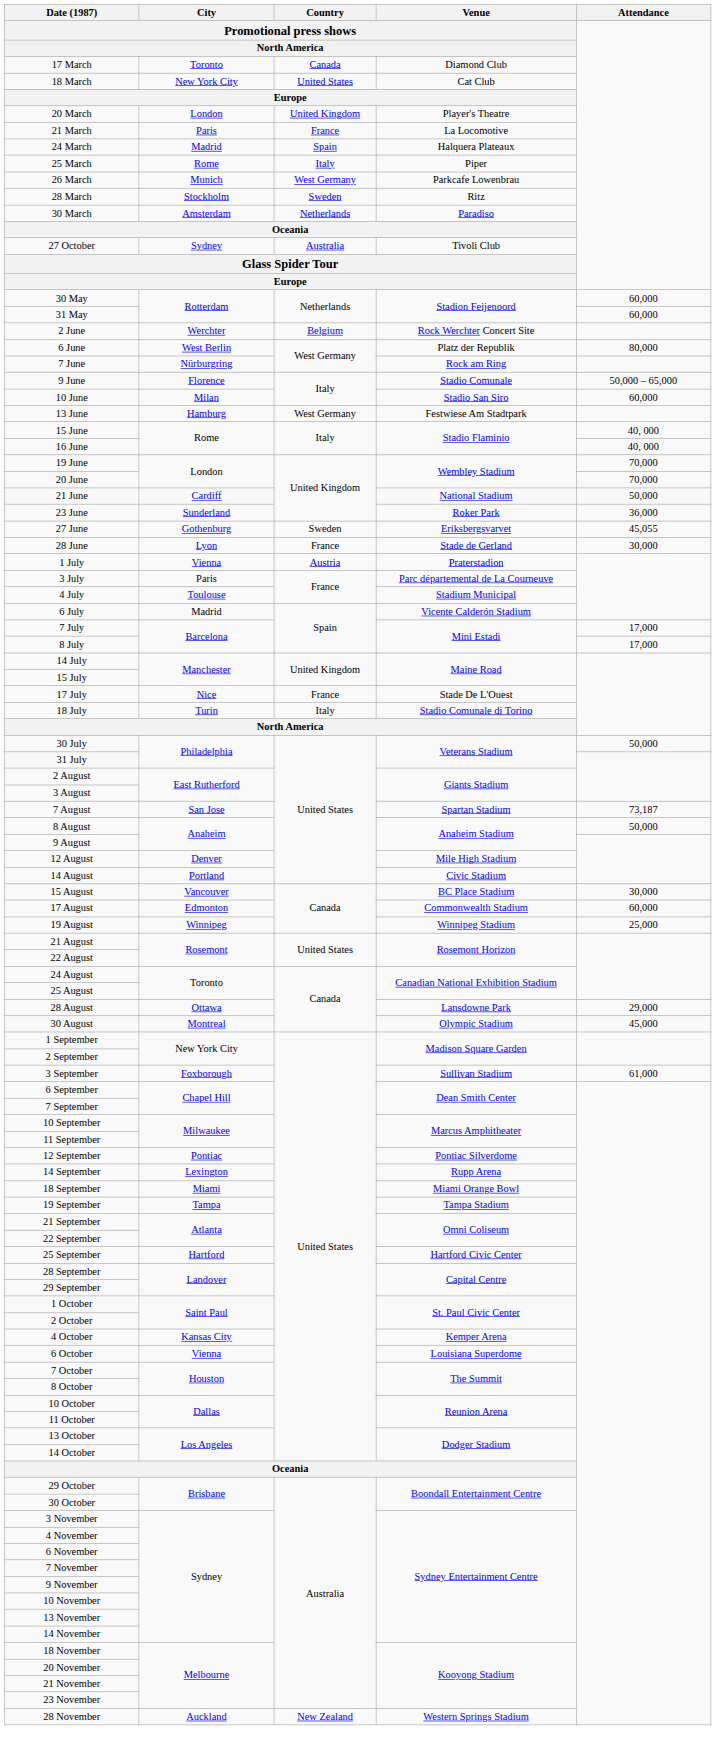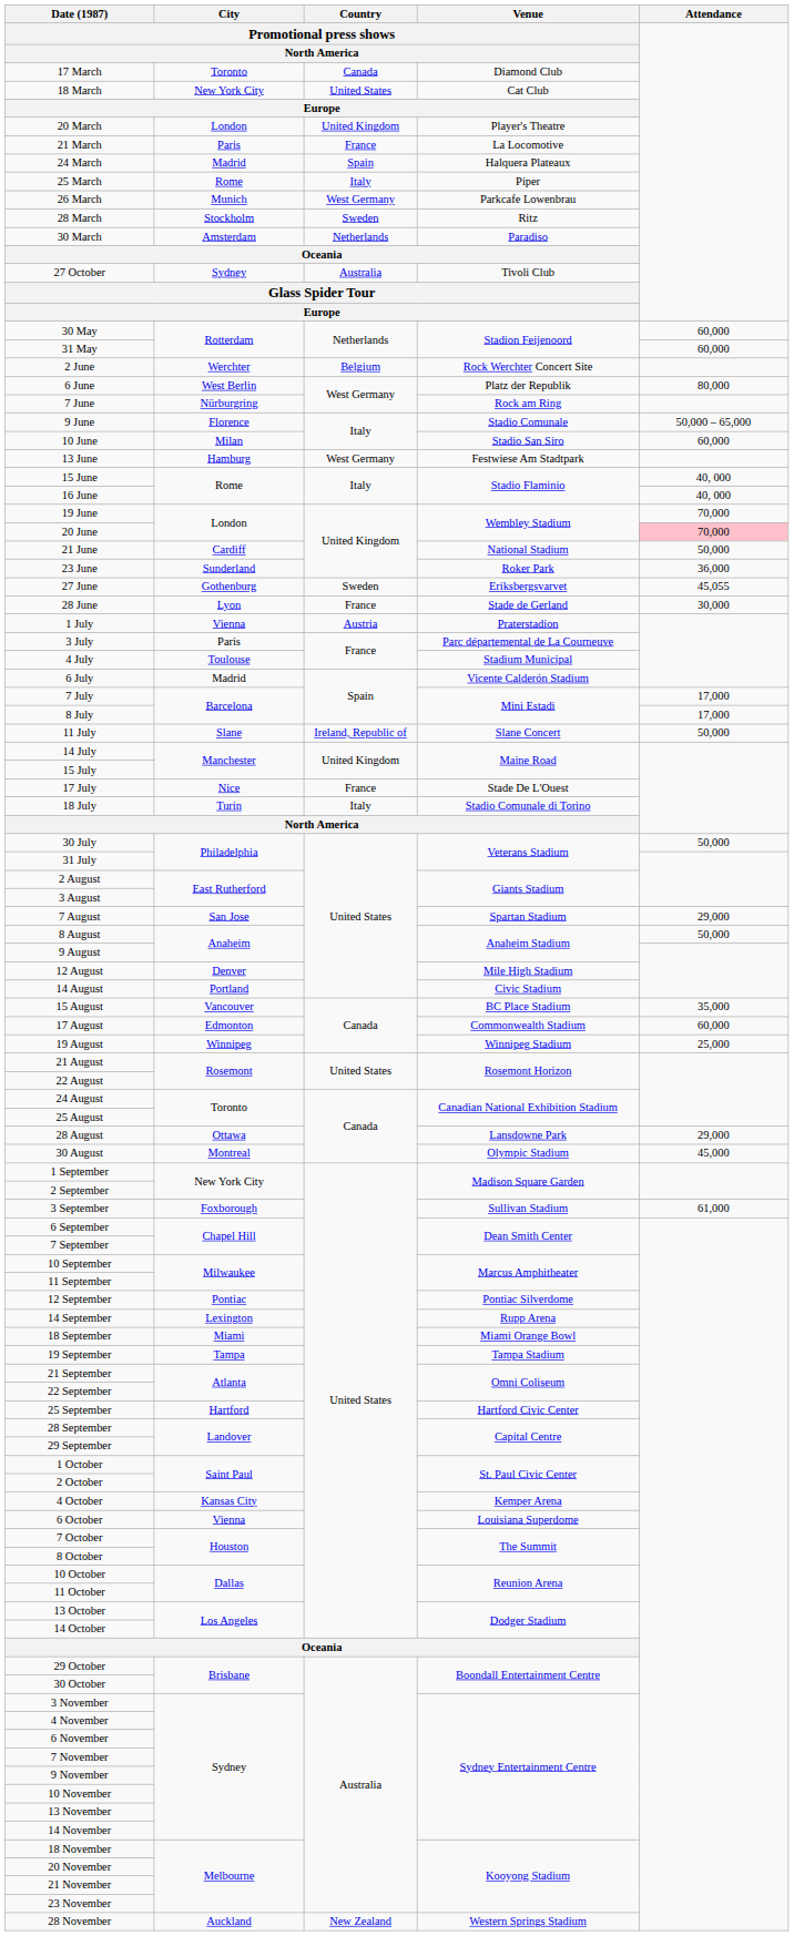 <table class="wikitable" style="text-align:center;">
 <tr>
 <th width="200">Date (1987)</th>
 <th width="200">City</th>
 <th width="150">Country</th>
 <th width="300">Venue</th>
 <th width="200">Attendance</th>
 </tr>
 <tr>
 <th colspan="4"><big>Promotional press shows</big></th>
 </tr>
 <tr>
 <th colspan="4"><strong>North America</strong></th>
 </tr>
 <tr>
 <td>17 March</td>
 <td><a href='#'>Toronto</a></td>
 <td><a href='#'>Canada</a></td>
 <td>Diamond Club</td>
 </tr>
 <tr>
 <td>18 March</td>
 <td><a href='#'>New York City</a></td>
 <td><a href='#'>United States</a></td>
 <td>Cat Club</td>
 </tr>
 <tr>
 <th colspan="4"><strong>Europe</strong></th>
 </tr>
 <tr>
 <td>20 March</td>
 <td><a href='#'>London</a></td>
 <td><a href='#'>United Kingdom</a></td>
 <td>Player's Theatre</td>
 </tr>
 <tr>
 <td>21 March</td>
 <td><a href='#'>Paris</a></td>
 <td><a href='#'>France</a></td>
 <td>La Locomotive</td>
 </tr>
 <tr>
 <td>24 March</td>
 <td><a href='#'>Madrid</a></td>
 <td><a href='#'>Spain</a></td>
 <td>Halquera Plateaux</td>
 </tr>
 <tr>
 <td>25 March</td>
 <td><a href='#'>Rome</a></td>
 <td><a href='#'>Italy</a></td>
 <td>Piper</td>
 </tr>
 <tr>
 <td>26 March</td>
 <td><a href='#'>Munich</a></td>
 <td><a href='#'>West Germany</a></td>
 <td>Parkcafe Lowenbrau</td>
 </tr>
 <tr>
 <td>28 March</td>
 <td><a href='#'>Stockholm</a></td>
 <td><a href='#'>Sweden</a></td>
 <td>Ritz</td>
 </tr>
 <tr>
 <td>30 March</td>
 <td><a href='#'>Amsterdam</a></td>
 <td><a href='#'>Netherlands</a></td>
 <td><a href='#'>Paradiso</a></td>
 </tr>
 <tr>
 <th colspan="4"><strong>Oceania</strong></th>
 </tr>
 <tr>
 <td>27 October</td>
 <td><a href='#'>Sydney</a></td>
 <td><a href='#'>Australia</a></td>
 <td>Tivoli Club</td>
 </tr>
 <tr>
 <th colspan="4"><big><strong>Glass Spider Tour</strong></big></th>
 </tr>
 <tr>
 <th colspan="4">Europe</th>
 </tr>
 <tr>
 <td>30 May</td>
 <td rowspan="2"><a href='#'>Rotterdam</a></td>
 <td rowspan="2">Netherlands</td>
 <td rowspan="2"><a href='#'>Stadion Feijenoord</a></td>
 <td>60,000</td>
 </tr>
 <tr>
 <td>31 May</td>
 <td>60,000</td>
 </tr>
 <tr>
 <td>2 June</td>
 <td><a href='#'>Werchter</a></td>
 <td><a href='#'>Belgium</a></td>
 <td><a href='#'>Rock Werchter</a> Concert Site</td>
 </tr>
 <tr>
 <td>6 June</td>
 <td><a href='#'>West Berlin</a></td>
 <td rowspan="2">West Germany</td>
 <td>Platz der Republik</td>
 <td>80,000</td>
 </tr>
 <tr>
 <td>7 June</td>
 <td><a href='#'>Nürburgring</a></td>
 <td><a href='#'>Rock am Ring</a></td>
 </tr>
 <tr>
 <td>9 June</td>
 <td><a href='#'>Florence</a></td>
 <td rowspan="2">Italy</td>
 <td><a href='#'>Stadio Comunale</a></td>
 <td>50,000 – 65,000</td>
 </tr>
 <tr>
 <td>10 June</td>
 <td><a href='#'>Milan</a></td>
 <td><a href='#'>Stadio San Siro</a></td>
 <td>60,000</td>
 </tr>
 <tr>
 <td>13 June</td>
 <td><a href='#'>Hamburg</a></td>
 <td>West Germany</td>
 <td>Festwiese Am Stadtpark</td>
 </tr>
 <tr>
 <td>15 June</td>
 <td rowspan="2">Rome</td>
 <td rowspan="2">Italy</td>
 <td rowspan="2"><a href='#'>Stadio Flaminio</a></td>
 <td>40, 000</td>
 </tr>
 <tr>
 <td>16 June</td>
 <td>40, 000</td>
 </tr>
 <tr>
 <td>19 June</td>
 <td rowspan="2">London</td>
 <td rowspan="4">United Kingdom</td>
 <td rowspan="2"><a href='#'>Wembley Stadium</a></td>
 <td>70,000</td>
 </tr>
 <tr>
 <td>20 June</td>
-<td>70,000</td>
+<td style="background: pink;">70,000</td>
 </tr>
 <tr>
 <td>21 June</td>
 <td><a href='#'>Cardiff</a></td>
 <td><a href='#'>National Stadium</a></td>
 <td>50,000</td>
 </tr>
 <tr>
 <td>23 June</td>
 <td><a href='#'>Sunderland</a></td>
 <td><a href='#'>Roker Park</a></td>
 <td>36,000</td>
 </tr>
 <tr>
 <td>27 June</td>
 <td><a href='#'>Gothenburg</a></td>
 <td>Sweden</td>
 <td><a href='#'>Eriksbergsvarvet</a></td>
 <td>45,055</td>
 </tr>
 <tr>
 <td>28 June</td>
 <td><a href='#'>Lyon</a></td>
 <td>France</td>
 <td><a href='#'>Stade de Gerland</a></td>
 <td>30,000</td>
 </tr>
 <tr>
 <td>1 July</td>
 <td><a href='#'>Vienna</a></td>
 <td><a href='#'>Austria</a></td>
 <td><a href='#'>Praterstadion</a></td>
 </tr>
 <tr>
 <td>3 July</td>
 <td>Paris</td>
 <td rowspan="2">France</td>
 <td><a href='#'>Parc départemental de La Courneuve</a></td>
 </tr>
 <tr>
 <td>4 July</td>
 <td><a href='#'>Toulouse</a></td>
 <td><a href='#'>Stadium Municipal</a></td>
 </tr>
 <tr>
 <td>6 July</td>
 <td>Madrid</td>
 <td rowspan="3">Spain</td>
 <td><a href='#'>Vicente Calderón Stadium</a></td>
 </tr>
 <tr>
 <td>7 July</td>
 <td rowspan="2"><a href='#'>Barcelona</a></td>
 <td rowspan="2"><a href='#'>Mini Estadi</a></td>
 <td>17,000</td>
 </tr>
 <tr>
 <td>8 July</td>
 <td>17,000</td>
 </tr>
 <tr>
+<td>11 July</td>
+<td><a href='#'>Slane</a></td>
+<td><a href='#'>Ireland, Republic of</a></td>
+<td><a href='#'>Slane Concert</a></td>
+<td>50,000</td>
+</tr>
+<tr>
 <td>14 July</td>
 <td rowspan="2"><a href='#'>Manchester</a></td>
 <td rowspan="2">United Kingdom</td>
 <td rowspan="2"><a href='#'>Maine Road</a></td>
 </tr>
 <tr>
 <td>15 July</td>
 </tr>
 <tr>
 <td>17 July</td>
 <td><a href='#'>Nice</a></td>
 <td>France</td>
 <td>Stade De L'Ouest</td>
 </tr>
 <tr>
 <td>18 July</td>
 <td><a href='#'>Turin</a></td>
 <td>Italy</td>
 <td><a href='#'>Stadio Comunale di Torino</a></td>
 </tr>
 <tr>
 <th colspan="4"><strong>North America</strong></th>
 </tr>
 <tr>
 <td>30 July</td>
 <td rowspan="2"><a href='#'>Philadelphia</a></td>
 <td rowspan="9">United States</td>
 <td rowspan="2"><a href='#'>Veterans Stadium</a></td>
 <td>50,000</td>
 </tr>
 <tr>
 <td>31 July</td>
 </tr>
 <tr>
 <td>2 August</td>
 <td rowspan="2"><a href='#'>East Rutherford</a></td>
 <td rowspan="2"><a href='#'>Giants Stadium</a></td>
 </tr>
 <tr>
 <td>3 August</td>
 </tr>
 <tr>
 <td>7 August</td>
 <td><a href='#'>San Jose</a></td>
 <td><a href='#'>Spartan Stadium</a></td>
-<td>73,187</td>
+<td>29,000</td>
 </tr>
 <tr>
 <td>8 August</td>
 <td rowspan="2"><a href='#'>Anaheim</a></td>
 <td rowspan="2"><a href='#'>Anaheim Stadium</a></td>
 <td>50,000</td>
 </tr>
 <tr>
 <td>9 August</td>
 </tr>
 <tr>
 <td>12 August</td>
 <td><a href='#'>Denver</a></td>
 <td><a href='#'>Mile High Stadium</a></td>
 </tr>
 <tr>
 <td>14 August</td>
 <td><a href='#'>Portland</a></td>
 <td><a href='#'>Civic Stadium</a></td>
 </tr>
 <tr>
 <td>15 August</td>
 <td><a href='#'>Vancouver</a></td>
 <td rowspan="3">Canada</td>
 <td><a href='#'>BC Place Stadium</a></td>
-<td>30,000</td>
+<td>35,000</td>
 </tr>
 <tr>
 <td>17 August</td>
 <td><a href='#'>Edmonton</a></td>
 <td><a href='#'>Commonwealth Stadium</a></td>
 <td>60,000</td>
 </tr>
 <tr>
 <td>19 August</td>
 <td><a href='#'>Winnipeg</a></td>
 <td><a href='#'>Winnipeg Stadium</a></td>
 <td>25,000</td>
 </tr>
 <tr>
 <td>21 August</td>
 <td rowspan="2"><a href='#'>Rosemont</a></td>
 <td rowspan="2">United States</td>
 <td rowspan="2"><a href='#'>Rosemont Horizon</a></td>
 </tr>
 <tr>
 <td>22 August</td>
 </tr>
 <tr>
 <td>24 August</td>
 <td rowspan="2">Toronto</td>
 <td rowspan="4">Canada</td>
 <td rowspan="2"><a href='#'>Canadian National Exhibition Stadium</a></td>
 </tr>
 <tr>
 <td>25 August</td>
 </tr>
 <tr>
 <td>28 August</td>
 <td><a href='#'>Ottawa</a></td>
 <td><a href='#'>Lansdowne Park</a></td>
 <td>29,000</td>
 </tr>
 <tr>
 <td>30 August</td>
 <td><a href='#'>Montreal</a></td>
 <td><a href='#'>Olympic Stadium</a></td>
 <td>45,000</td>
 </tr>
 <tr>
 <td>1 September</td>
 <td rowspan="2">New York City</td>
 <td rowspan="26">United States</td>
 <td rowspan="2"><a href='#'>Madison Square Garden</a></td>
 </tr>
 <tr>
 <td>2 September</td>
 </tr>
 <tr>
 <td>3 September</td>
 <td><a href='#'>Foxborough</a></td>
 <td><a href='#'>Sullivan Stadium</a></td>
 <td>61,000</td>
 </tr>
 <tr>
 <td>6 September</td>
 <td rowspan="2"><a href='#'>Chapel Hill</a></td>
 <td rowspan="2"><a href='#'>Dean Smith Center</a></td>
 </tr>
 <tr>
 <td>7 September</td>
 </tr>
 <tr>
 <td>10 September</td>
 <td rowspan="2"><a href='#'>Milwaukee</a></td>
 <td rowspan="2"><a href='#'>Marcus Amphitheater</a></td>
 </tr>
 <tr>
 <td>11 September</td>
 </tr>
 <tr>
 <td>12 September</td>
 <td><a href='#'>Pontiac</a></td>
 <td><a href='#'>Pontiac Silverdome</a></td>
 </tr>
 <tr>
 <td>14 September</td>
 <td><a href='#'>Lexington</a></td>
 <td><a href='#'>Rupp Arena</a></td>
 </tr>
 <tr>
 <td>18 September</td>
 <td><a href='#'>Miami</a></td>
 <td><a href='#'>Miami Orange Bowl</a></td>
 </tr>
 <tr>
 <td>19 September</td>
 <td><a href='#'>Tampa</a></td>
 <td><a href='#'>Tampa Stadium</a></td>
 </tr>
 <tr>
 <td>21 September</td>
 <td rowspan="2"><a href='#'>Atlanta</a></td>
 <td rowspan="2"><a href='#'>Omni Coliseum</a></td>
 </tr>
 <tr>
 <td>22 September</td>
 </tr>
 <tr>
 <td>25 September</td>
 <td><a href='#'>Hartford</a></td>
 <td><a href='#'>Hartford Civic Center</a></td>
 </tr>
 <tr>
 <td>28 September</td>
 <td rowspan="2"><a href='#'>Landover</a></td>
 <td rowspan="2"><a href='#'>Capital Centre</a></td>
 </tr>
 <tr>
 <td>29 September</td>
 </tr>
 <tr>
 <td>1 October</td>
 <td rowspan="2"><a href='#'>Saint Paul</a></td>
 <td rowspan="2"><a href='#'>St. Paul Civic Center</a></td>
 </tr>
 <tr>
 <td>2 October</td>
 </tr>
 <tr>
 <td>4 October</td>
 <td><a href='#'>Kansas City</a></td>
 <td><a href='#'>Kemper Arena</a></td>
 </tr>
 <tr>
 <td>6 October</td>
 <td><a href='#'>Vienna</a></td>
 <td><a href='#'>Louisiana Superdome</a></td>
 </tr>
 <tr>
 <td>7 October</td>
 <td rowspan="2"><a href='#'>Houston</a></td>
 <td rowspan="2"><a href='#'>The Summit</a></td>
 </tr>
 <tr>
 <td>8 October</td>
 </tr>
 <tr>
 <td>10 October</td>
 <td rowspan="2"><a href='#'>Dallas</a></td>
 <td rowspan="2"><a href='#'>Reunion Arena</a></td>
 </tr>
 <tr>
 <td>11 October</td>
 </tr>
 <tr>
 <td>13 October</td>
 <td rowspan="2"><a href='#'>Los Angeles</a></td>
 <td rowspan="2"><a href='#'>Dodger Stadium</a></td>
 </tr>
 <tr>
 <td>14 October</td>
 </tr>
 <tr>
 <th colspan="4">Oceania</th>
 </tr>
 <tr>
 <td>29 October</td>
 <td rowspan="2"><a href='#'>Brisbane</a></td>
 <td rowspan="14">Australia</td>
 <td rowspan="2"><a href='#'>Boondall Entertainment Centre</a></td>
 </tr>
 <tr>
 <td>30 October</td>
 </tr>
 <tr>
 <td>3 November</td>
 <td rowspan="8">Sydney</td>
 <td rowspan="8"><a href='#'>Sydney Entertainment Centre</a></td>
 </tr>
 <tr>
 <td>4 November</td>
 </tr>
 <tr>
 <td>6 November</td>
 </tr>
 <tr>
 <td>7 November</td>
 </tr>
 <tr>
 <td>9 November</td>
 </tr>
 <tr>
 <td>10 November</td>
 </tr>
 <tr>
 <td>13 November</td>
 </tr>
 <tr>
 <td>14 November</td>
 </tr>
 <tr>
 <td>18 November</td>
 <td rowspan="4"><a href='#'>Melbourne</a></td>
 <td rowspan="4"><a href='#'>Kooyong Stadium</a></td>
 </tr>
 <tr>
 <td>20 November</td>
 </tr>
 <tr>
 <td>21 November</td>
 </tr>
 <tr>
 <td>23 November</td>
 </tr>
 <tr>
 <td>28 November</td>
 <td><a href='#'>Auckland</a></td>
 <td><a href='#'>New Zealand</a></td>
 <td><a href='#'>Western Springs Stadium</a></td>
 </tr>
 </table>
